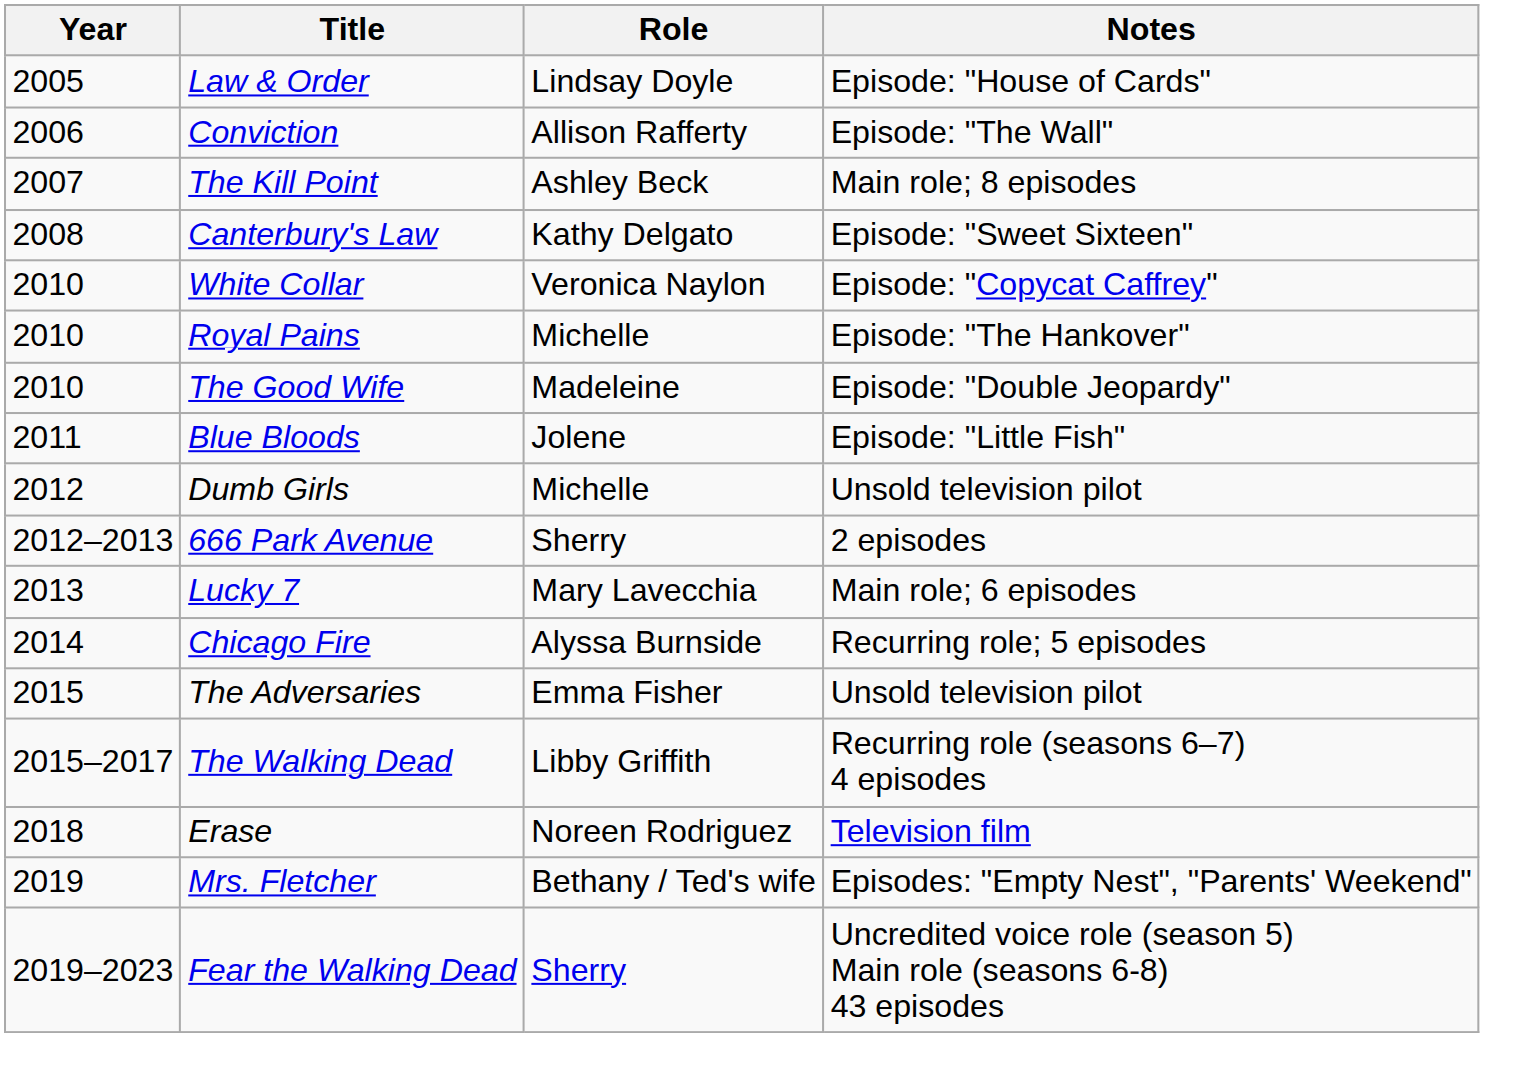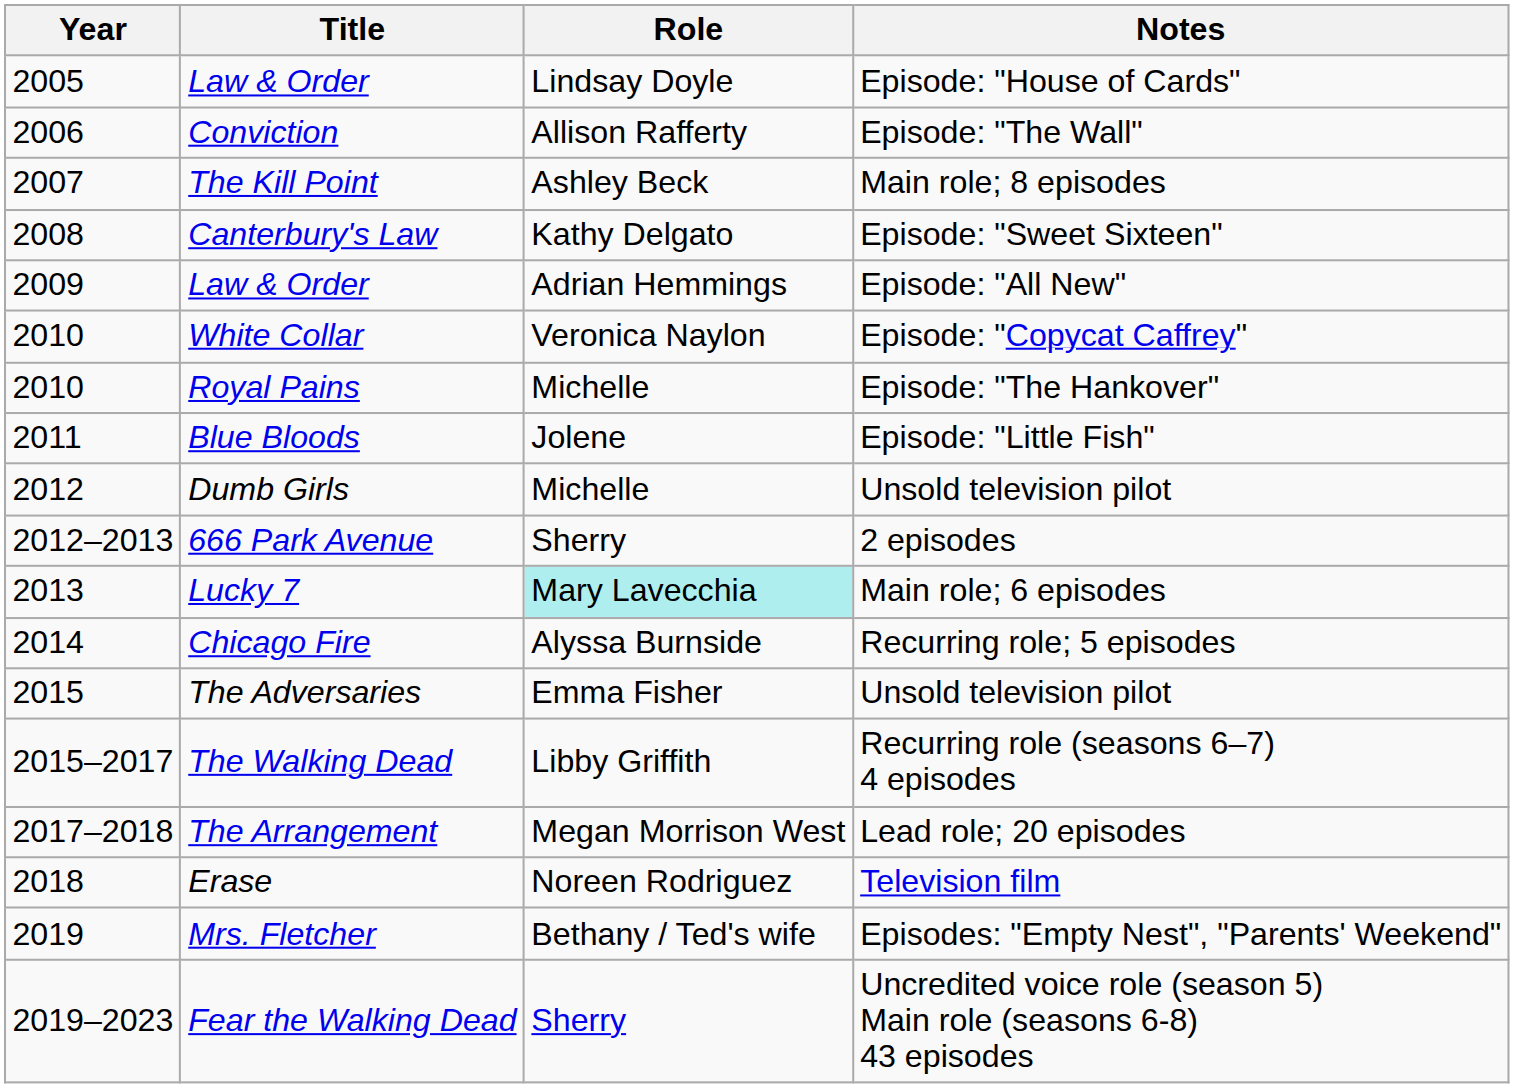 <table class="wikitable sortable">
 <tr>
 <th>Year</th>
 <th>Title</th>
 <th>Role</th>
 <th class="unsortable">Notes</th>
 </tr>
 <tr>
 <td>2005</td>
 <td><em><a href='#'>Law & Order</a></em></td>
 <td>Lindsay Doyle</td>
 <td>Episode: "House of Cards"</td>
 </tr>
 <tr>
 <td>2006</td>
 <td><em><a href='#'>Conviction</a></em></td>
 <td>Allison Rafferty</td>
 <td>Episode: "The Wall"</td>
 </tr>
 <tr>
 <td>2007</td>
 <td><em><a href='#'>The Kill Point</a></em></td>
 <td>Ashley Beck</td>
 <td>Main role; 8 episodes</td>
 </tr>
 <tr>
 <td>2008</td>
 <td><em><a href='#'>Canterbury's Law</a></em></td>
 <td>Kathy Delgato</td>
 <td>Episode: "Sweet Sixteen"</td>
 </tr>
 <tr>
+<td>2009</td>
+<td><em><a href='#'>Law & Order</a></em></td>
+<td>Adrian Hemmings</td>
+<td>Episode: "All New"</td>
+</tr>
+<tr>
 <td>2010</td>
 <td><em><a href='#'>White Collar</a></em></td>
 <td>Veronica Naylon</td>
 <td>Episode: "<a href='#'>Copycat Caffrey</a>"</td>
 </tr>
 <tr>
 <td>2010</td>
 <td><em><a href='#'>Royal Pains</a></em></td>
 <td>Michelle</td>
 <td>Episode: "The Hankover"</td>
-</tr>
-<tr>
-<td>2010</td>
-<td><em><a href='#'>The Good Wife</a></em></td>
-<td>Madeleine</td>
-<td>Episode: "Double Jeopardy"</td>
 </tr>
 <tr>
 <td>2011</td>
 <td><em><a href='#'>Blue Bloods</a></em></td>
 <td>Jolene</td>
 <td>Episode: "Little Fish"</td>
 </tr>
 <tr>
 <td>2012</td>
 <td><em>Dumb Girls</em></td>
 <td>Michelle</td>
 <td>Unsold television pilot</td>
 </tr>
 <tr>
 <td>2012–2013</td>
 <td><em><a href='#'>666 Park Avenue</a></em></td>
 <td>Sherry</td>
 <td>2 episodes</td>
 </tr>
 <tr>
 <td>2013</td>
 <td><em><a href='#'>Lucky 7</a></em></td>
-<td>Mary Lavecchia</td>
+<td style="background: paleturquoise;">Mary Lavecchia</td>
 <td>Main role; 6 episodes</td>
 </tr>
 <tr>
 <td>2014</td>
 <td><em><a href='#'>Chicago Fire</a></em></td>
 <td>Alyssa Burnside</td>
 <td>Recurring role; 5 episodes</td>
 </tr>
 <tr>
 <td>2015</td>
 <td><em>The Adversaries</em></td>
 <td>Emma Fisher</td>
 <td>Unsold television pilot</td>
 </tr>
 <tr>
 <td>2015–2017</td>
 <td><em><a href='#'>The Walking Dead</a></em></td>
 <td>Libby Griffith</td>
 <td>Recurring role (seasons 6–7) <br> 4 episodes</td>
 </tr>
 <tr>
+<td>2017–2018</td>
+<td><em><a href='#'>The Arrangement</a></em></td>
+<td>Megan Morrison West</td>
+<td>Lead role; 20 episodes</td>
+</tr>
+<tr>
 <td>2018</td>
 <td><em>Erase</em></td>
 <td>Noreen Rodriguez</td>
 <td><a href='#'>Television film</a></td>
 </tr>
 <tr>
 <td>2019</td>
 <td><em><a href='#'>Mrs. Fletcher</a></em></td>
 <td>Bethany / Ted's wife</td>
 <td>Episodes: "Empty Nest", "Parents' Weekend"</td>
 </tr>
 <tr>
 <td>2019–2023</td>
 <td><em><a href='#'>Fear the Walking Dead</a></em></td>
 <td><a href='#'>Sherry</a></td>
 <td>Uncredited voice role (season 5) <br>Main role (seasons 6-8) <br>43 episodes</td>
 </tr>
 </table>
